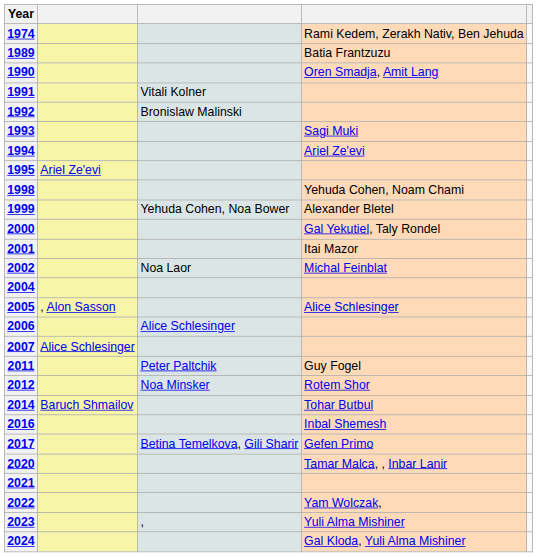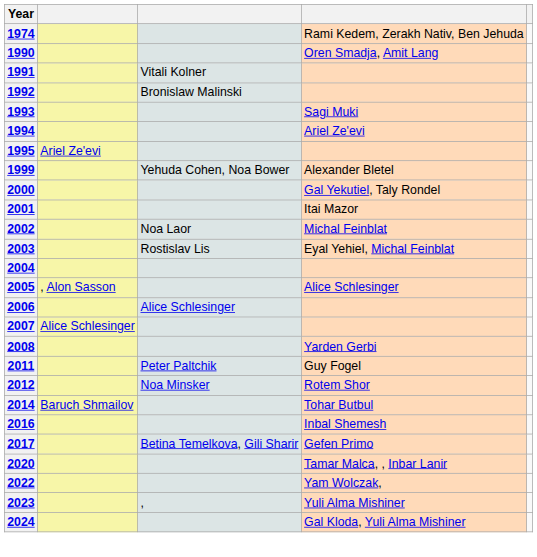 <table class="wikitable">
 <tr>
 <th>Year</th>
 <th></th>
 <th></th>
 <th></th>
 <th></th>
 </tr>
 <tr>
 <th><a href='#'>1974</a></th>
 <td bgcolor=F7F6A8></td>
 <td bgcolor=DCE5E5></td>
 <td bgcolor=FFDAB9>Rami Kedem, Zerakh Nativ, Ben Jehuda</td>
-<td></td>
-</tr>
-<tr>
-<th><a href='#'>1989</a></th>
-<td bgcolor=F7F6A8></td>
-<td bgcolor=DCE5E5></td>
-<td bgcolor=FFDAB9>Batia Frantzuzu</td>
 <td></td>
 </tr>
 <tr>
 <th><a href='#'>1990</a></th>
 <td bgcolor=F7F6A8></td>
 <td bgcolor=DCE5E5></td>
 <td bgcolor=FFDAB9><a href='#'>Oren Smadja</a>, <a href='#'>Amit Lang</a></td>
 <td></td>
 </tr>
 <tr>
 <th><a href='#'>1991</a></th>
 <td bgcolor=F7F6A8></td>
 <td bgcolor=DCE5E5>Vitali Kolner</td>
 <td bgcolor=FFDAB9></td>
 <td></td>
 </tr>
 <tr>
 <th><a href='#'>1992</a></th>
 <td bgcolor=F7F6A8></td>
 <td bgcolor=DCE5E5>Bronislaw Malinski</td>
 <td bgcolor=FFDAB9></td>
 <td></td>
 </tr>
 <tr>
 <th><a href='#'>1993</a></th>
 <td bgcolor=F7F6A8></td>
 <td bgcolor=DCE5E5></td>
 <td bgcolor=FFDAB9><a href='#'>Sagi Muki</a></td>
 <td></td>
 </tr>
 <tr>
 <th><a href='#'>1994</a></th>
 <td bgcolor=F7F6A8></td>
 <td bgcolor=DCE5E5></td>
 <td bgcolor=FFDAB9><a href='#'>Ariel Ze'evi</a></td>
 <td></td>
 </tr>
 <tr>
 <th><a href='#'>1995</a></th>
 <td bgcolor=F7F6A8><a href='#'>Ariel Ze'evi</a></td>
 <td bgcolor=DCE5E5></td>
 <td bgcolor=FFDAB9></td>
 <td></td>
 </tr>
 <tr>
-<th><a href='#'>1998</a></th>
-<td bgcolor=F7F6A8></td>
-<td bgcolor=DCE5E5></td>
-<td bgcolor=FFDAB9>Yehuda Cohen, Noam Chami</td>
-<td></td>
-</tr>
-<tr>
 <th><a href='#'>1999</a></th>
 <td bgcolor=F7F6A8></td>
 <td bgcolor=DCE5E5>Yehuda Cohen, Noa Bower</td>
 <td bgcolor=FFDAB9>Alexander Bletel</td>
 <td></td>
 </tr>
 <tr>
 <th><a href='#'>2000</a></th>
 <td bgcolor=F7F6A8></td>
 <td bgcolor=DCE5E5></td>
 <td bgcolor=FFDAB9><a href='#'>Gal Yekutiel</a>, Taly Rondel</td>
 <td></td>
 </tr>
 <tr>
 <th><a href='#'>2001</a></th>
 <td bgcolor=F7F6A8></td>
 <td bgcolor=DCE5E5></td>
 <td bgcolor=FFDAB9>Itai Mazor</td>
 <td></td>
 </tr>
 <tr>
 <th><a href='#'>2002</a></th>
 <td bgcolor=F7F6A8></td>
 <td bgcolor=DCE5E5>Noa Laor</td>
 <td bgcolor=FFDAB9><a href='#'>Michal Feinblat</a></td>
 <td></td>
 </tr>
 <tr>
+<th><a href='#'>2003</a></th>
+<td bgcolor=F7F6A8></td>
+<td bgcolor=DCE5E5>Rostislav Lis</td>
+<td bgcolor=FFDAB9>Eyal Yehiel, <a href='#'>Michal Feinblat</a></td>
+<td></td>
+</tr>
+<tr>
 <th><a href='#'>2004</a></th>
 <td bgcolor=F7F6A8></td>
 <td bgcolor=DCE5E5></td>
 <td bgcolor=FFDAB9></td>
 <td></td>
 </tr>
 <tr>
 <th><a href='#'>2005</a></th>
 <td bgcolor=F7F6A8>, <a href='#'>Alon Sasson</a></td>
 <td bgcolor=DCE5E5></td>
 <td bgcolor=FFDAB9><a href='#'>Alice Schlesinger</a></td>
 <td></td>
 </tr>
 <tr>
 <th><a href='#'>2006</a></th>
 <td bgcolor=F7F6A8></td>
 <td bgcolor=DCE5E5><a href='#'>Alice Schlesinger</a></td>
 <td bgcolor=FFDAB9></td>
 <td></td>
 </tr>
 <tr>
 <th><a href='#'>2007</a></th>
 <td bgcolor=F7F6A8><a href='#'>Alice Schlesinger</a></td>
 <td bgcolor=DCE5E5></td>
 <td bgcolor=FFDAB9></td>
+<td></td>
+</tr>
+<tr>
+<th><a href='#'>2008</a></th>
+<td bgcolor=F7F6A8></td>
+<td bgcolor=DCE5E5></td>
+<td bgcolor=FFDAB9><a href='#'>Yarden Gerbi</a></td>
 <td></td>
 </tr>
 <tr>
 <th><a href='#'>2011</a></th>
 <td bgcolor=F7F6A8></td>
 <td bgcolor=DCE5E5><a href='#'>Peter Paltchik</a></td>
 <td bgcolor=FFDAB9>Guy Fogel</td>
 <td></td>
 </tr>
 <tr>
 <th><a href='#'>2012</a></th>
 <td bgcolor=F7F6A8></td>
 <td bgcolor=DCE5E5><a href='#'>Noa Minsker</a></td>
 <td bgcolor=FFDAB9><a href='#'>Rotem Shor</a></td>
 <td></td>
 </tr>
 <tr>
 <th><a href='#'>2014</a></th>
 <td bgcolor=F7F6A8><a href='#'>Baruch Shmailov</a></td>
 <td bgcolor=DCE5E5></td>
 <td bgcolor=FFDAB9><a href='#'>Tohar Butbul</a></td>
 <td></td>
 </tr>
 <tr>
 <th><a href='#'>2016</a></th>
 <td bgcolor=F7F6A8></td>
 <td bgcolor=DCE5E5></td>
 <td bgcolor=FFDAB9><a href='#'>Inbal Shemesh</a></td>
 <td></td>
 </tr>
 <tr>
 <th><a href='#'>2017</a></th>
 <td bgcolor=F7F6A8></td>
 <td bgcolor=DCE5E5><a href='#'>Betina Temelkova</a>, <a href='#'>Gili Sharir</a></td>
 <td bgcolor=FFDAB9><a href='#'>Gefen Primo</a></td>
 <td></td>
 </tr>
 <tr>
 <th><a href='#'>2020</a></th>
 <td bgcolor=F7F6A8></td>
 <td bgcolor=DCE5E5></td>
 <td bgcolor=FFDAB9><a href='#'>Tamar Malca</a>, , <a href='#'>Inbar Lanir</a></td>
 <td></td>
 </tr>
 <tr>
-<th><a href='#'>2021</a></th>
-<td bgcolor=F7F6A8></td>
-<td bgcolor=DCE5E5></td>
-<td bgcolor=FFDAB9></td>
-<td></td>
-</tr>
-<tr>
 <th><a href='#'>2022</a></th>
 <td bgcolor=F7F6A8></td>
 <td bgcolor=DCE5E5></td>
 <td bgcolor=FFDAB9><a href='#'>Yam Wolczak</a>, </td>
 <td></td>
 </tr>
 <tr>
 <th><a href='#'>2023</a></th>
 <td bgcolor=F7F6A8></td>
 <td bgcolor=DCE5E5>, </td>
 <td bgcolor=FFDAB9><a href='#'>Yuli Alma Mishiner</a></td>
 <td></td>
 </tr>
 <tr>
 <th><a href='#'>2024</a></th>
 <td bgcolor=F7F6A8></td>
 <td bgcolor=DCE5E5></td>
 <td bgcolor=FFDAB9><a href='#'>Gal Kloda</a>, <a href='#'>Yuli Alma Mishiner</a></td>
 <td></td>
 </tr>
 </table>
